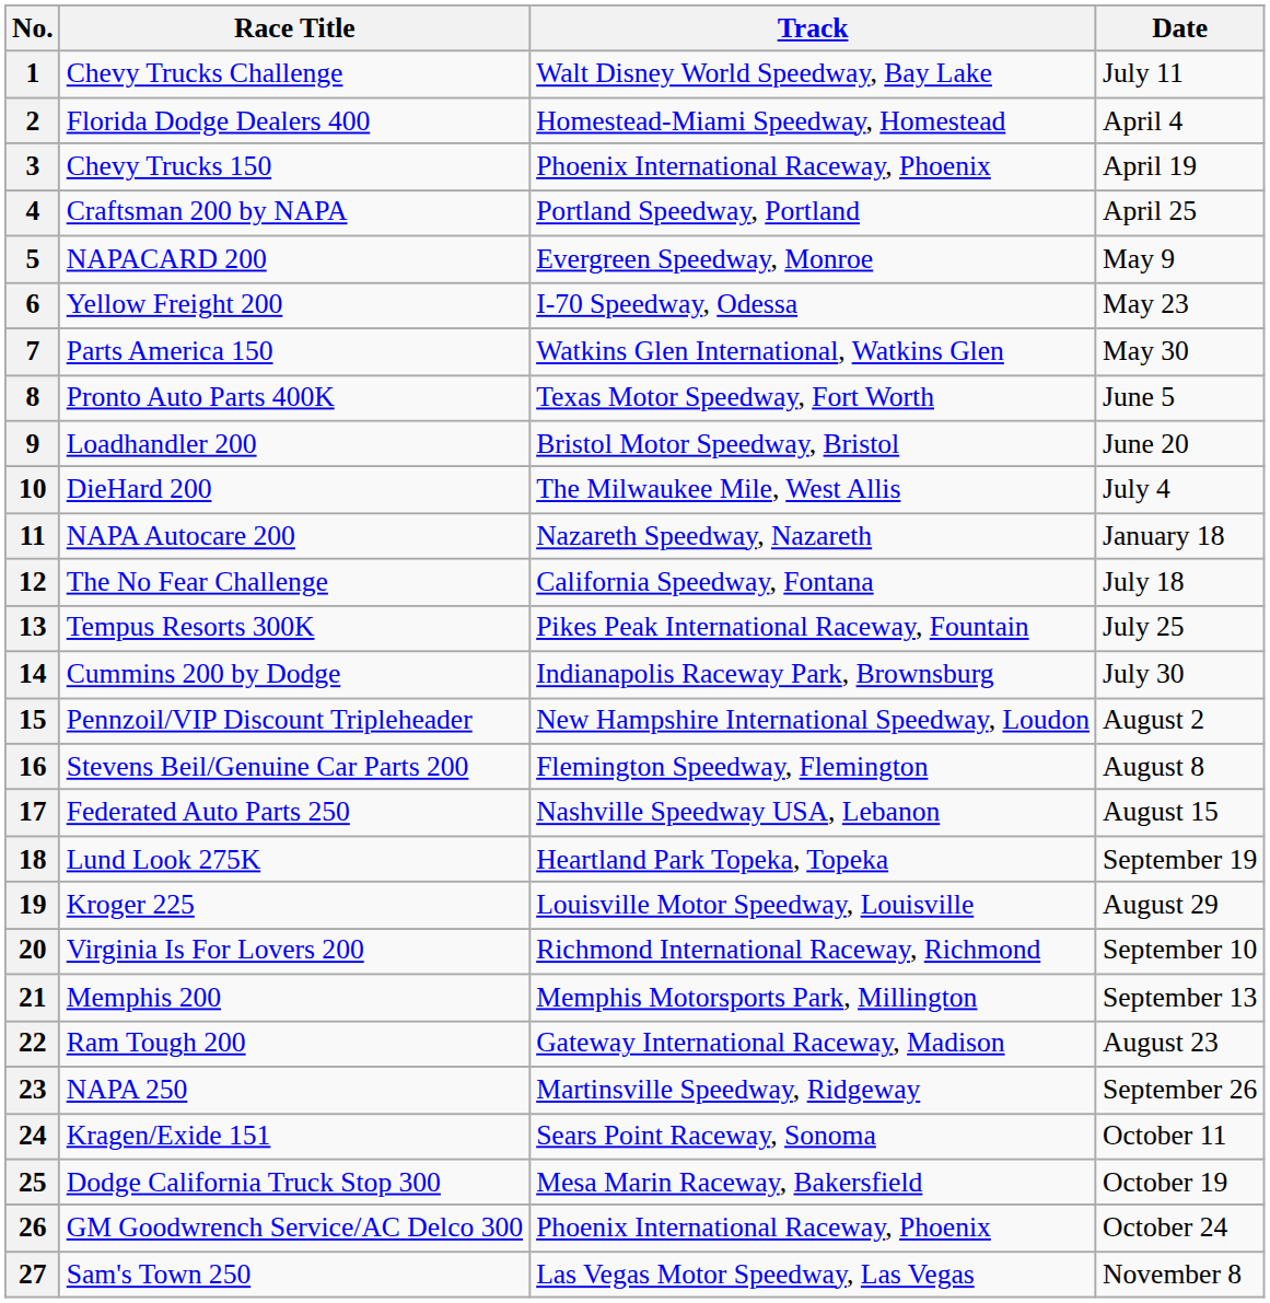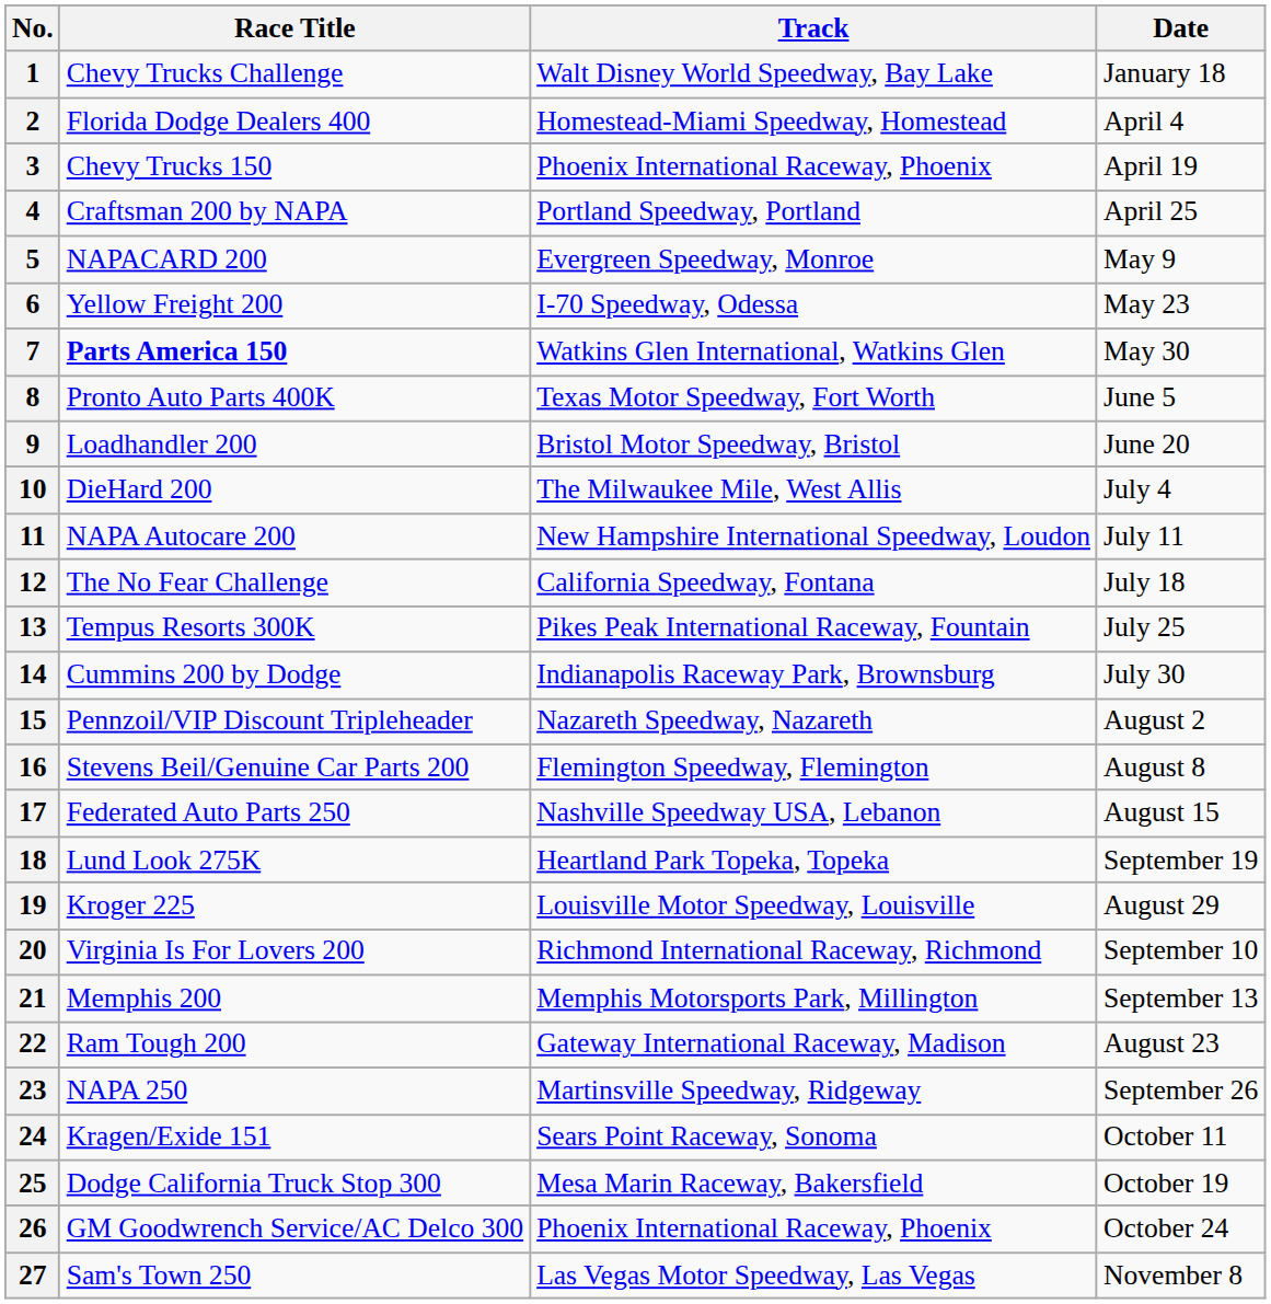 <table class="wikitable" style="font-size:85%;">
 <tr>
 <th>No.</th>
 <th>Race Title</th>
 <th><a href='#'>Track</a></th>
 <th>Date</th>
 </tr>
 <tr>
 <th>1</th>
 <td><a href='#'>Chevy Trucks Challenge</a></td>
 <td><a href='#'>Walt Disney World Speedway</a>, <a href='#'>Bay Lake</a></td>
-<td>July 11</td>
+<td>January 18</td>
 </tr>
 <tr>
 <th>2</th>
 <td><a href='#'>Florida Dodge Dealers 400</a></td>
 <td><a href='#'>Homestead-Miami Speedway</a>, <a href='#'>Homestead</a></td>
 <td>April 4</td>
 </tr>
 <tr>
 <th>3</th>
 <td><a href='#'>Chevy Trucks 150</a></td>
 <td><a href='#'>Phoenix International Raceway</a>, <a href='#'>Phoenix</a></td>
 <td>April 19</td>
 </tr>
 <tr>
 <th>4</th>
 <td><a href='#'>Craftsman 200 by NAPA</a></td>
 <td><a href='#'>Portland Speedway</a>, <a href='#'>Portland</a></td>
 <td>April 25</td>
 </tr>
 <tr>
 <th>5</th>
 <td><a href='#'>NAPACARD 200</a></td>
 <td><a href='#'>Evergreen Speedway</a>, <a href='#'>Monroe</a></td>
 <td>May 9</td>
 </tr>
 <tr>
 <th>6</th>
 <td><a href='#'>Yellow Freight 200</a></td>
 <td><a href='#'>I-70 Speedway</a>, <a href='#'>Odessa</a></td>
 <td>May 23</td>
 </tr>
 <tr>
 <th>7</th>
-<td><a href='#'>Parts America 150</a></td>
+<td><strong><a href='#'>Parts America 150</a></strong></td>
 <td><a href='#'>Watkins Glen International</a>, <a href='#'>Watkins Glen</a></td>
 <td>May 30</td>
 </tr>
 <tr>
 <th>8</th>
 <td><a href='#'>Pronto Auto Parts 400K</a></td>
 <td><a href='#'>Texas Motor Speedway</a>, <a href='#'>Fort Worth</a></td>
 <td>June 5</td>
 </tr>
 <tr>
 <th>9</th>
 <td><a href='#'>Loadhandler 200</a></td>
 <td><a href='#'>Bristol Motor Speedway</a>, <a href='#'>Bristol</a></td>
 <td>June 20</td>
 </tr>
 <tr>
 <th>10</th>
 <td><a href='#'>DieHard 200</a></td>
 <td><a href='#'>The Milwaukee Mile</a>, <a href='#'>West Allis</a></td>
 <td>July 4</td>
 </tr>
 <tr>
 <th>11</th>
 <td><a href='#'>NAPA Autocare 200</a></td>
-<td><a href='#'>Nazareth Speedway</a>, <a href='#'>Nazareth</a></td>
-<td>January 18</td>
+<td><a href='#'>New Hampshire International Speedway</a>, <a href='#'>Loudon</a></td>
+<td>July 11</td>
 </tr>
 <tr>
 <th>12</th>
 <td><a href='#'>The No Fear Challenge</a></td>
 <td><a href='#'>California Speedway</a>, <a href='#'>Fontana</a></td>
 <td>July 18</td>
 </tr>
 <tr>
 <th>13</th>
 <td><a href='#'>Tempus Resorts 300K</a></td>
 <td><a href='#'>Pikes Peak International Raceway</a>, <a href='#'>Fountain</a></td>
 <td>July 25</td>
 </tr>
 <tr>
 <th>14</th>
 <td><a href='#'>Cummins 200 by Dodge</a></td>
 <td><a href='#'>Indianapolis Raceway Park</a>, <a href='#'>Brownsburg</a></td>
 <td>July 30</td>
 </tr>
 <tr>
 <th>15</th>
 <td><a href='#'>Pennzoil/VIP Discount Tripleheader</a></td>
-<td><a href='#'>New Hampshire International Speedway</a>, <a href='#'>Loudon</a></td>
+<td><a href='#'>Nazareth Speedway</a>, <a href='#'>Nazareth</a></td>
 <td>August 2</td>
 </tr>
 <tr>
 <th>16</th>
 <td><a href='#'>Stevens Beil/Genuine Car Parts 200</a></td>
 <td><a href='#'>Flemington Speedway</a>, <a href='#'>Flemington</a></td>
 <td>August 8</td>
 </tr>
 <tr>
 <th>17</th>
 <td><a href='#'>Federated Auto Parts 250</a></td>
 <td><a href='#'>Nashville Speedway USA</a>, <a href='#'>Lebanon</a></td>
 <td>August 15</td>
 </tr>
 <tr>
 <th>18</th>
 <td><a href='#'>Lund Look 275K</a></td>
 <td><a href='#'>Heartland Park Topeka</a>, <a href='#'>Topeka</a></td>
 <td>September 19</td>
 </tr>
 <tr>
 <th>19</th>
 <td><a href='#'>Kroger 225</a></td>
 <td><a href='#'>Louisville Motor Speedway</a>, <a href='#'>Louisville</a></td>
 <td>August 29</td>
 </tr>
 <tr>
 <th>20</th>
 <td><a href='#'>Virginia Is For Lovers 200</a></td>
 <td><a href='#'>Richmond International Raceway</a>, <a href='#'>Richmond</a></td>
 <td>September 10</td>
 </tr>
 <tr>
 <th>21</th>
 <td><a href='#'>Memphis 200</a></td>
 <td><a href='#'>Memphis Motorsports Park</a>, <a href='#'>Millington</a></td>
 <td>September 13</td>
 </tr>
 <tr>
 <th>22</th>
 <td><a href='#'>Ram Tough 200</a></td>
 <td><a href='#'>Gateway International Raceway</a>, <a href='#'>Madison</a></td>
 <td>August 23</td>
 </tr>
 <tr>
 <th>23</th>
 <td><a href='#'>NAPA 250</a></td>
 <td><a href='#'>Martinsville Speedway</a>, <a href='#'>Ridgeway</a></td>
 <td>September 26</td>
 </tr>
 <tr>
 <th>24</th>
 <td><a href='#'>Kragen/Exide 151</a></td>
 <td><a href='#'>Sears Point Raceway</a>, <a href='#'>Sonoma</a></td>
 <td>October 11</td>
 </tr>
 <tr>
 <th>25</th>
 <td><a href='#'>Dodge California Truck Stop 300</a></td>
 <td><a href='#'>Mesa Marin Raceway</a>, <a href='#'>Bakersfield</a></td>
 <td>October 19</td>
 </tr>
 <tr>
 <th>26</th>
 <td><a href='#'>GM Goodwrench Service/AC Delco 300</a></td>
 <td><a href='#'>Phoenix International Raceway</a>, <a href='#'>Phoenix</a></td>
 <td>October 24</td>
 </tr>
 <tr>
 <th>27</th>
 <td><a href='#'>Sam's Town 250</a></td>
 <td><a href='#'>Las Vegas Motor Speedway</a>, <a href='#'>Las Vegas</a></td>
 <td>November 8</td>
 </tr>
 </table>
